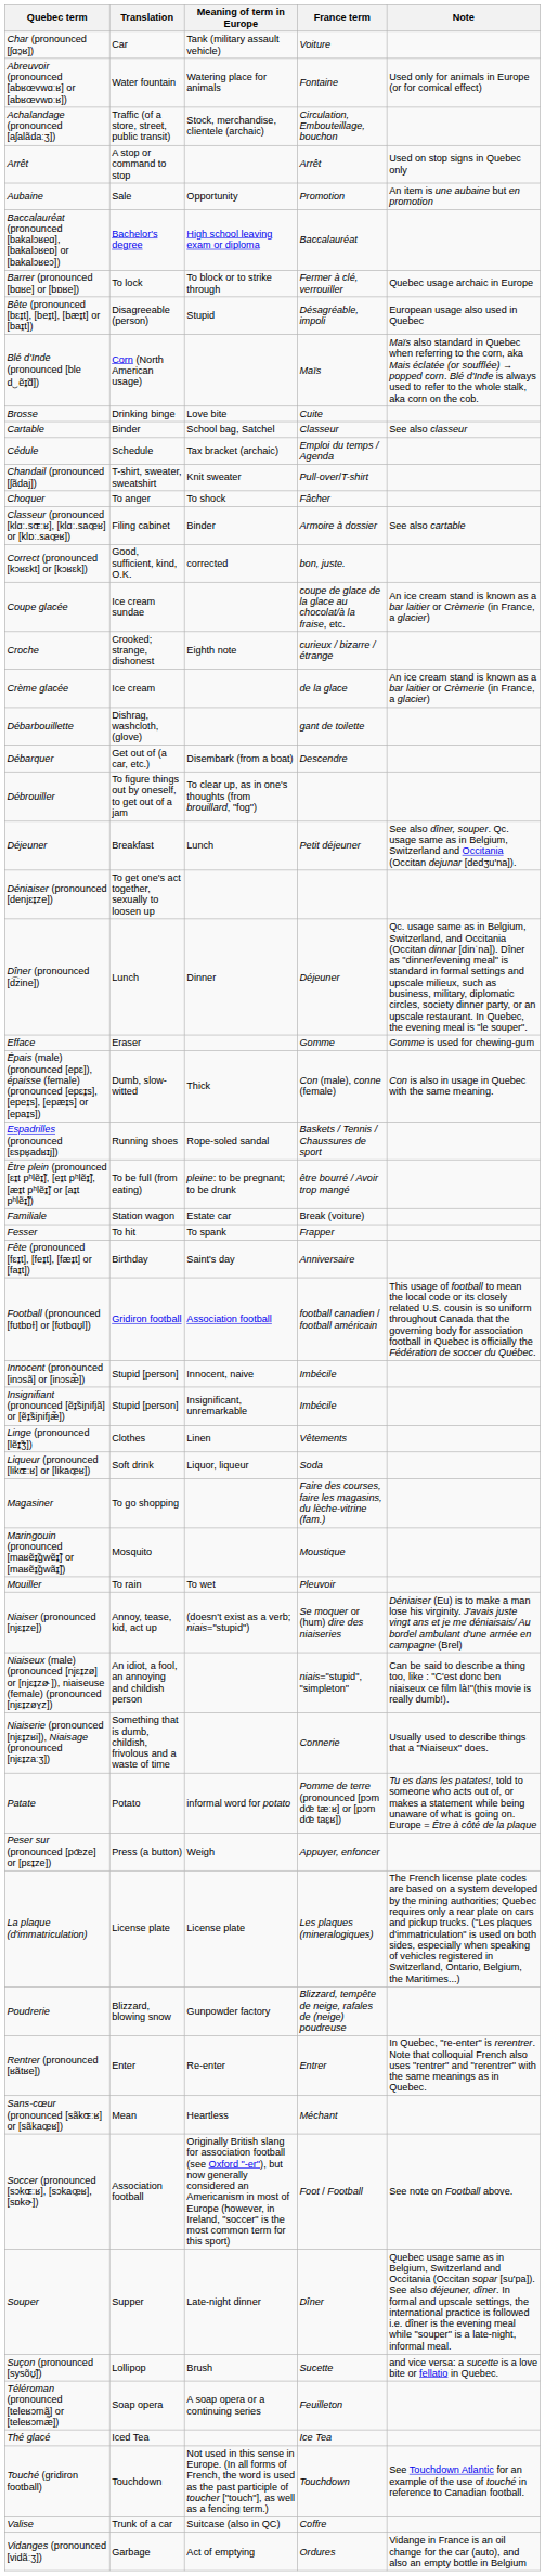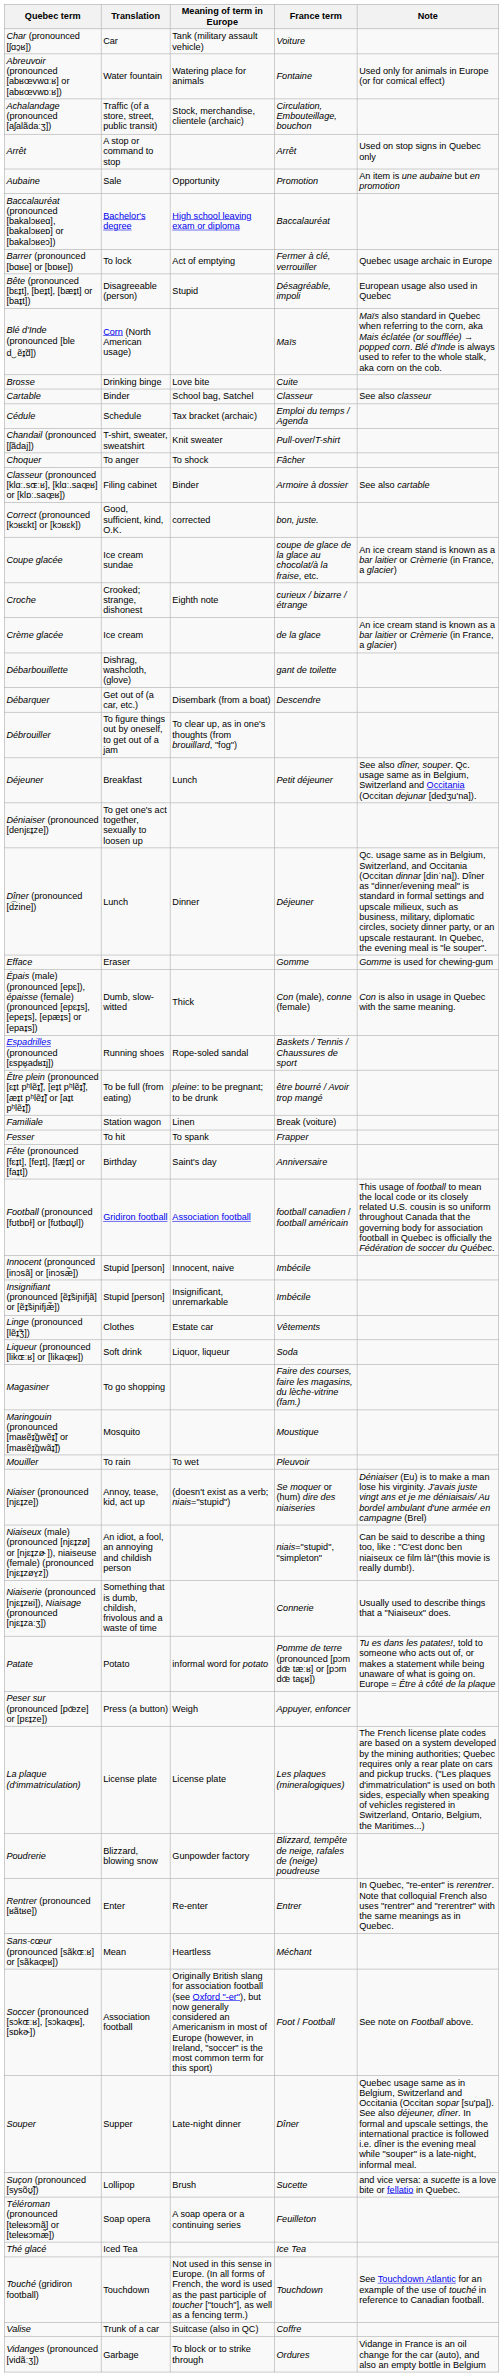 <table class="wikitable">
 <tr>
 <th>Quebec term</th>
 <th>Translation</th>
 <th>Meaning of term in Europe</th>
 <th>France term</th>
 <th>Note</th>
 </tr>
 <tr>
 <td><em>Char</em> (pronounced [ʃɑɔ̯ʁ])</td>
 <td>Car</td>
 <td>Tank (military assault vehicle)</td>
 <td><em>Voiture</em></td>
 <td></td>
 </tr>
 <tr>
 <td><em>Abreuvoir</em> (pronounced [abʁœvwɑːʁ] or [abʁœvwɒːʁ])</td>
 <td>Water fountain</td>
 <td>Watering place for animals</td>
 <td><em>Fontaine</em></td>
 <td>Used only for animals in Europe (or for comical effect)</td>
 </tr>
 <tr>
 <td><em>Achalandage</em> (pronounced [aʃalãdaːʒ])</td>
 <td>Traffic (of a store, street, public transit)</td>
 <td>Stock, merchandise, clientele (archaic)</td>
 <td><em>Circulation, Embouteillage, bouchon</em></td>
 <td></td>
 </tr>
 <tr>
 <td><em>Arrêt</em></td>
 <td>A stop or command to stop</td>
 <td></td>
 <td><em>Arrêt</em></td>
 <td>Used on stop signs in Quebec only</td>
 </tr>
 <tr>
 <td><em>Aubaine</em></td>
 <td>Sale</td>
 <td>Opportunity</td>
 <td><em>Promotion</em></td>
 <td>An item is <em>une aubaine</em> but <em>en promotion</em></td>
 </tr>
 <tr>
 <td><em>Baccalauréat</em> (pronounced [bakalɔʁeɑ], [bakalɔʁeɒ] or [bakalɔʁeɔ])</td>
 <td><a href='#'>Bachelor's degree</a></td>
 <td><a href='#'>High school leaving exam or diploma</a></td>
 <td><em>Baccalauréat</em></td>
 <td></td>
 </tr>
 <tr>
 <td><em>Barrer</em> (pronounced [bɑʁe] or [bɒʁe])</td>
 <td>To lock</td>
-<td>To block or to strike through</td>
+<td>Act of emptying</td>
 <td><em>Fermer à clé, verrouiller</em></td>
 <td>Quebec usage archaic in Europe</td>
 </tr>
 <tr>
 <td><em>Bête</em> (pronounced [bɛɪ̯t], [beɪ̯t], [bæɪ̯t] or [baɪ̯t])</td>
 <td>Disagreeable (person)</td>
 <td>Stupid</td>
 <td><em>Désagréable, impoli</em></td>
 <td>European usage also used in Quebec</td>
 </tr>
 <tr>
 <td><em>Blé d'Inde</em> (pronounced [ble d‿ẽɪ̯̃d])</td>
 <td><a href='#'>Corn</a> (North American usage)</td>
 <td></td>
 <td><em>Maïs</em></td>
 <td><em>Maïs</em> also standard in Quebec when referring to the corn, aka <em>Mais éclatée (or soufflée)</em> → <em>popped corn</em>. <em>Blé d'Inde</em> is always used to refer to the whole stalk, aka corn on the cob.</td>
 </tr>
 <tr>
 <td><em>Brosse</em></td>
 <td>Drinking binge</td>
 <td>Love bite</td>
 <td><em>Cuite</em></td>
 <td></td>
 </tr>
 <tr>
 <td><em>Cartable</em></td>
 <td>Binder</td>
 <td>School bag, Satchel</td>
 <td><em>Classeur</em></td>
 <td>See also <em>classeur</em></td>
 </tr>
 <tr>
 <td><em>Cédule</em></td>
 <td>Schedule</td>
 <td>Tax bracket (archaic)</td>
 <td><em>Emploi du temps / Agenda</em></td>
 <td></td>
 </tr>
 <tr>
 <td><em>Chandail</em> (pronounced [ʃãdaj])</td>
 <td>T-shirt, sweater, sweatshirt</td>
 <td>Knit sweater</td>
 <td><em>Pull-over</em>/<em>T-shirt</em></td>
 <td></td>
 </tr>
 <tr>
 <td><em>Choquer</em></td>
 <td>To anger</td>
 <td>To shock</td>
 <td><em>Fâcher</em></td>
 <td></td>
 </tr>
 <tr>
 <td><em>Classeur</em> (pronounced [klɑː.sɶːʁ], [klɑː.saœ̯ʁ] or [klɒː.saœ̯ʁ])</td>
 <td>Filing cabinet</td>
 <td>Binder</td>
 <td><em>Armoire à dossier</em></td>
 <td>See also <em>cartable</em></td>
 </tr>
 <tr>
 <td><em>Correct</em> (pronounced [kɔʁɛkt] or [kɔʁɛk])</td>
 <td>Good, sufficient, kind, O.K.</td>
 <td>corrected</td>
 <td><em>bon, juste.</em></td>
 <td></td>
 </tr>
 <tr>
 <td><em>Coupe glacée</em></td>
 <td>Ice cream sundae</td>
 <td></td>
 <td><em>coupe de glace</em> <em>de la glace au chocolat/à la fraise</em>, etc.</td>
 <td>An ice cream stand is known as a <em>bar laitier</em> or <em>Crèmerie</em> (in France, a <em>glacier</em>)</td>
 </tr>
 <tr>
 <td><em>Croche</em></td>
 <td>Crooked; strange, dishonest</td>
 <td>Eighth note</td>
 <td><em>curieux / bizarre / étrange</em></td>
 <td></td>
 </tr>
 <tr>
 <td><em>Crème glacée</em></td>
 <td>Ice cream</td>
 <td></td>
 <td><em>de la glace</em></td>
 <td>An ice cream stand is known as a <em>bar laitier</em> or <em>Crèmerie</em> (in France, a <em>glacier</em>)</td>
 </tr>
 <tr>
 <td><em>Débarbouillette</em></td>
 <td>Dishrag, washcloth, (glove)</td>
 <td></td>
 <td><em>gant de toilette</em></td>
 <td></td>
 </tr>
 <tr>
 <td><em>Débarquer</em></td>
 <td>Get out of (a car, etc.)</td>
 <td>Disembark (from a boat)</td>
 <td><em>Descendre</em></td>
 <td></td>
 </tr>
 <tr>
 <td><em>Débrouiller</em></td>
 <td>To figure things out by oneself, to get out of a jam</td>
 <td>To clear up, as in one's thoughts (from <em>brouillard</em>, "fog")</td>
 <td></td>
 <td></td>
 </tr>
 <tr>
 <td><em>Déjeuner</em></td>
 <td>Breakfast</td>
 <td>Lunch</td>
 <td><em>Petit déjeuner</em></td>
 <td>See also <em>dîner, souper</em>. Qc. usage same as in Belgium, Switzerland and <a href='#'>Occitania</a> (Occitan <em>dejunar</em> [dedʒu'na]).</td>
 </tr>
 <tr>
 <td><em>Déniaiser</em> (pronounced [denjɛɪ̯ze])</td>
 <td>To get one's act together, sexually to loosen up</td>
 <td></td>
 <td></td>
 <td></td>
 </tr>
 <tr>
 <td><em>Dîner</em> (pronounced [d͡zine])</td>
 <td>Lunch</td>
 <td>Dinner</td>
 <td><em>Déjeuner</em></td>
 <td>Qc. usage same as in Belgium, Switzerland, and Occitania (Occitan <em>dinnar</em> [dinˈna]). Dîner as "dinner/evening meal" is standard in formal settings and upscale milieux, such as business, military, diplomatic circles, society dinner party, or an upscale restaurant. In Quebec, the evening meal is "le souper".</td>
 </tr>
 <tr>
 <td><em>Efface</em></td>
 <td>Eraser</td>
 <td></td>
 <td><em>Gomme</em></td>
 <td><em>Gomme</em> is used for chewing-gum</td>
 </tr>
 <tr>
 <td><em>Épais</em> (male) (pronounced [epɛ]), <em>épaisse</em> (female) (pronounced [epɛɪ̯s], [epeɪ̯s], [epæɪ̯s] or [epaɪ̯s])</td>
 <td>Dumb, slow-witted</td>
 <td>Thick</td>
 <td><em>Con</em> (male), <em>conne</em> (female)</td>
 <td><em>Con</em> is also in usage in Quebec with the same meaning.</td>
 </tr>
 <tr>
 <td><em><a href='#'>Espadrilles</a></em> (pronounced [ɛspʁ̥adʁɪj])</td>
 <td>Running shoes</td>
 <td>Rope-soled sandal</td>
 <td><em>Baskets / Tennis / Chaussures de sport</em></td>
 <td></td>
 </tr>
 <tr>
 <td><em>Être plein</em> (pronounced [ɛɪ̯t pʰlẽɪ̯̃], [eɪ̯t pʰlẽɪ̯̃], [æɪ̯t pʰlẽɪ̯̃] or [aɪ̯t pʰlẽɪ̯̃])</td>
 <td>To be full (from eating)</td>
 <td><em>pleine</em>: to be pregnant; to be drunk</td>
 <td><em>être bourré / Avoir trop mangé</em></td>
 <td></td>
 </tr>
 <tr>
 <td><em>Familiale</em></td>
 <td>Station wagon</td>
-<td>Estate car</td>
+<td>Linen</td>
 <td>Break (voiture)</td>
 <td></td>
 </tr>
 <tr>
 <td><em>Fesser</em></td>
 <td>To hit</td>
 <td>To spank</td>
 <td><em>Frapper</em></td>
 <td></td>
 </tr>
 <tr>
 <td><em>Fête</em> (pronounced [fɛɪ̯t], [feɪ̯t], [fæɪ̯t] or [faɪ̯t])</td>
 <td>Birthday</td>
 <td>Saint's day</td>
 <td><em>Anniversaire</em></td>
 <td></td>
 </tr>
 <tr>
 <td><em>Football</em> (pronounced [fʊtbɒɫ] or [fʊtbɑʊ̯l])</td>
 <td><a href='#'>Gridiron football</a></td>
 <td><a href='#'>Association football</a></td>
 <td><em>football canadien</em> / <em>football américain</em></td>
 <td>This usage of <em>football</em> to mean the local code or its closely related U.S. cousin is so uniform throughout Canada that the governing body for association football in Quebec is officially the <em>Fédération de soccer du Québec</em>.</td>
 </tr>
 <tr>
 <td><em>Innocent</em> (pronounced [inɔsã] or [inɔsæ̃])</td>
 <td>Stupid [person]</td>
 <td>Innocent, naive</td>
 <td><em>Imbécile</em></td>
 <td></td>
 </tr>
 <tr>
 <td><em>Insignifiant</em> (pronounced [ẽɪ̯̃siɲifjã] or [ẽɪ̯̃siɲifjæ̃])</td>
 <td>Stupid [person]</td>
 <td>Insignificant, unremarkable</td>
 <td><em>Imbécile</em></td>
 <td></td>
 </tr>
 <tr>
 <td><em>Linge</em> (pronounced [lẽɪ̯̃ʒ])</td>
 <td>Clothes</td>
-<td>Linen</td>
+<td>Estate car</td>
 <td><em>Vêtements</em></td>
 <td></td>
 </tr>
 <tr>
 <td><em>Liqueur</em> (pronounced [likɶːʁ] or [likaœ̯ʁ])</td>
 <td>Soft drink</td>
 <td>Liquor, liqueur</td>
 <td><em>Soda</em></td>
 <td></td>
 </tr>
 <tr>
 <td><em>Magasiner</em></td>
 <td>To go shopping</td>
 <td></td>
 <td><em>Faire des courses, faire les magasins, du lèche-vitrine (fam.)</em></td>
 <td></td>
 </tr>
 <tr>
 <td><em>Maringouin</em> (pronounced [maʁẽɪ̯̃ɡwẽɪ̯̃] or [maʁẽɪ̯̃ɡwãɪ̯̃])</td>
 <td>Mosquito</td>
 <td></td>
 <td><em>Moustique</em></td>
 <td></td>
 </tr>
 <tr>
 <td><em>Mouiller</em></td>
 <td>To rain</td>
 <td>To wet</td>
 <td><em>Pleuvoir</em></td>
 <td></td>
 </tr>
 <tr>
 <td><em>Niaiser</em> (pronounced [njɛɪ̯ze])</td>
 <td>Annoy, tease, kid, act up</td>
 <td>(doesn't exist as a verb; <em>niais</em>="stupid")</td>
 <td><em>Se moquer</em> or (hum) <em>dire des niaiseries</em></td>
 <td><em>Déniaiser</em> (Eu) is to make a man lose his virginity. <em>J'avais juste vingt ans et je me déniaisais/ Au bordel ambulant d'une armée en campagne</em> (Brel)</td>
 </tr>
 <tr>
 <td><em>Niaiseux</em> (male) (pronounced [njɛɪ̯zø] or [njɛɪ̯zø˞]), niaiseuse (female) (pronounced [njɛɪ̯zøʏ̯z])</td>
 <td>An idiot, a fool, an annoying and childish person</td>
 <td></td>
 <td><em>niais</em>="stupid", "simpleton"</td>
 <td>Can be said to describe a thing too, like : "C'est donc ben niaiseux ce film là!"(this movie is really dumb!).</td>
 </tr>
 <tr>
 <td><em>Niaiserie</em> (pronounced [njɛɪ̯zʁi]), <em>Niaisage</em> (pronounced [njɛɪ̯zaːʒ])</td>
 <td>Something that is dumb, childish, frivolous and a waste of time</td>
 <td></td>
 <td><em>Connerie</em></td>
 <td>Usually used to describe things that a "Niaiseux" does.</td>
 </tr>
 <tr>
 <td><em>Patate</em></td>
 <td>Potato</td>
 <td>informal word for <em>potato</em></td>
 <td><em>Pomme de terre</em> (pronounced [pɔm dœ̈ tæːʁ] or [pɔm dœ̈ taɛ̯ʁ])</td>
 <td><em>Tu es dans les patates!</em>, told to someone who acts out of, or makes a statement while being unaware of what is going on. Europe = <em>Être à côté de la plaque</em></td>
 </tr>
 <tr>
 <td><em>Peser sur</em> (pronounced [pœ̈ze] or [pɛɪ̯ze])</td>
 <td>Press (a button)</td>
 <td>Weigh</td>
 <td><em>Appuyer, enfoncer</em></td>
 <td></td>
 </tr>
 <tr>
 <td><em>La plaque (d'immatriculation)</em></td>
 <td>License plate</td>
 <td>License plate</td>
 <td><em>Les plaques (mineralogiques)</em></td>
 <td>The French license plate codes are based on a system developed by the mining authorities; Quebec requires only a rear plate on cars and pickup trucks. ("Les plaques d'immatriculation" is used on both sides, especially when speaking of vehicles registered in Switzerland, Ontario, Belgium, the Maritimes...)</td>
 </tr>
 <tr>
 <td><em>Poudrerie</em></td>
 <td>Blizzard, blowing snow</td>
 <td>Gunpowder factory</td>
 <td><em>Blizzard, tempête de neige, rafales de (neige) poudreuse</em></td>
 <td></td>
 </tr>
 <tr>
 <td><em>Rentrer</em> (pronounced [ʁãtʁe])</td>
 <td>Enter</td>
 <td>Re-enter</td>
 <td><em>Entrer</em></td>
 <td>In Quebec, "re-enter" is <em>rerentrer</em>. Note that colloquial French also uses "rentrer" and "rerentrer" with the same meanings as in Quebec.</td>
 </tr>
 <tr>
 <td><em>Sans-cœur</em> (pronounced [sãkɶːʁ] or [sãkaœ̯ʁ])</td>
 <td>Mean</td>
 <td>Heartless</td>
 <td><em>Méchant</em></td>
 <td></td>
 </tr>
 <tr>
 <td><em>Soccer</em> (pronounced [sɔkɶːʁ], [sɔkaœ̯ʁ], [sɒkɚ])</td>
 <td>Association football</td>
 <td>Originally British slang for association football (see <a href='#'>Oxford "-er"</a>), but now generally considered an Americanism in most of Europe (however, in Ireland, "soccer" is the most common term for this sport)</td>
 <td><em>Foot</em> / <em>Football</em></td>
 <td>See note on <em>Football</em> above.</td>
 </tr>
 <tr>
 <td><em>Souper</em></td>
 <td>Supper</td>
 <td>Late-night dinner</td>
 <td><em>Dîner</em></td>
 <td>Quebec usage same as in Belgium, Switzerland and Occitania (Occitan <em>sopar</em> [su'pa]). See also <em>déjeuner, dîner</em>. In formal and upscale settings, the international practice is followed i.e. dîner is the evening meal while "souper" is a late-night, informal meal.</td>
 </tr>
 <tr>
 <td><em>Suçon</em> (pronounced [sysõʊ̯̃])</td>
 <td>Lollipop</td>
 <td>Brush</td>
 <td><em>Sucette</em></td>
 <td>and vice versa: a <em>sucette</em> is a love bite or <a href='#'>fellatio</a> in Quebec.</td>
 </tr>
 <tr>
 <td><em>Téléroman</em> (pronounced [teleʁɔmã] or [teleʁɔmæ̃])</td>
 <td>Soap opera</td>
 <td>A soap opera or a continuing series</td>
 <td><em>Feuilleton</em></td>
 <td></td>
 </tr>
 <tr>
 <td><em>Thé glacé</em></td>
 <td>Iced Tea</td>
 <td></td>
 <td><em>Ice Tea</em></td>
 <td></td>
 </tr>
 <tr>
 <td><em>Touché</em> (gridiron football)</td>
 <td>Touchdown</td>
 <td>Not used in this sense in Europe. (In all forms of French, the word is used as the past participle of <em>toucher</em> ["touch"], as well as a fencing term.)</td>
 <td><em>Touchdown</em></td>
 <td>See <a href='#'>Touchdown Atlantic</a> for an example of the use of <em>touché</em> in reference to Canadian football.</td>
 </tr>
 <tr>
 <td><em>Valise</em></td>
 <td>Trunk of a car</td>
 <td>Suitcase (also in QC)</td>
 <td><em>Coffre</em></td>
 <td></td>
 </tr>
 <tr>
 <td><em>Vidanges</em> (pronounced [vidãːʒ])</td>
 <td>Garbage</td>
-<td>Act of emptying</td>
+<td>To block or to strike through</td>
 <td><em>Ordures</em></td>
 <td>Vidange in France is an oil change for the car (auto), and also an empty bottle in Belgium</td>
 </tr>
 </table>
